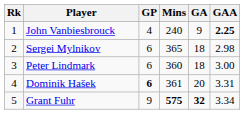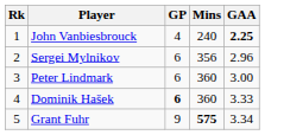 <table class="wikitable">
 <tr>
 <th width="20">Rk</th>
 <th width="160">Player</th>
 <th width="20">GP</th>
 <th width="20">Mins</th>
-<th width="20">GA</th>
 <th width="20">GAA</th>
 </tr>
 <tr align=center>
 <td>1</td>
 <td align=left> <a href='#'>John Vanbiesbrouck</a></td>
 <td>4</td>
 <td>240</td>
-<td>9</td>
 <td><strong>2.25</strong></td>
 </tr>
 <tr align=center>
 <td>2</td>
 <td align=left> <a href='#'>Sergei Mylnikov</a></td>
 <td>6</td>
-<td>365</td>
-<td>18</td>
-<td>2.98</td>
+<td>356</td>
+<td>2.96</td>
 </tr>
 <tr align=center>
 <td>3</td>
 <td align=left> <a href='#'>Peter Lindmark</a></td>
 <td>6</td>
 <td>360</td>
-<td>18</td>
 <td>3.00</td>
 </tr>
 <tr align=center>
 <td>4</td>
 <td align=left> <a href='#'>Dominik Hašek</a></td>
 <td><strong>6</strong></td>
-<td>361</td>
-<td>20</td>
-<td>3.31</td>
+<td>360</td>
+<td>3.33</td>
 </tr>
 <tr align=center>
 <td>5</td>
 <td align=left> <a href='#'>Grant Fuhr</a></td>
 <td>9</td>
 <td><strong>575</strong></td>
-<td><strong>32</strong></td>
 <td>3.34</td>
 </tr>
 </table>
